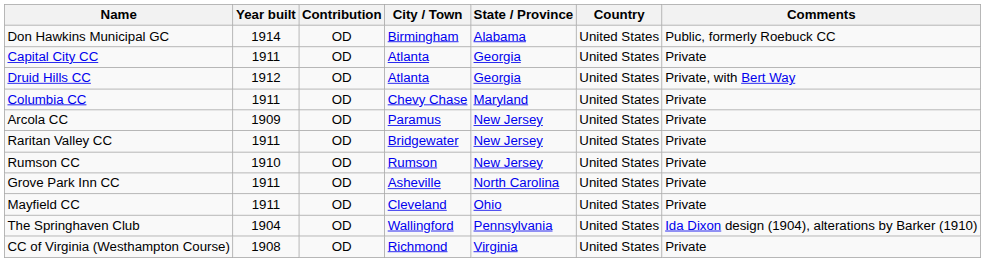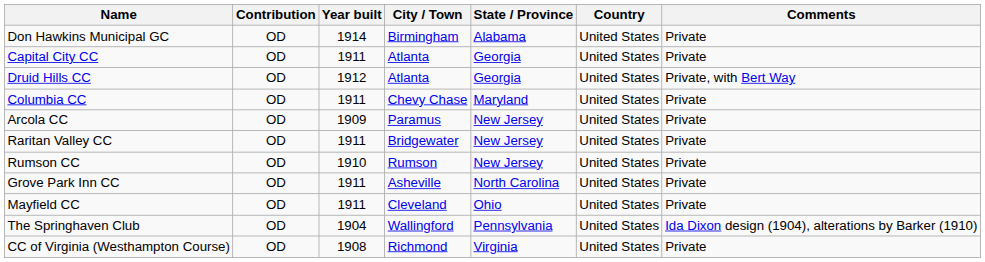 <table class="sortable wikitable">
 <tr>
 <th>Name</th>
+<th>Contribution</th>
 <th>Year built</th>
-<th>Contribution</th>
 <th>City / Town</th>
 <th>State / Province</th>
 <th>Country</th>
 <th>Comments</th>
 </tr>
 <tr>
 <td>Don Hawkins Municipal GC</td>
+<td align=center>OD</td>
 <td align=center>1914</td>
-<td align=center>OD</td>
 <td><a href='#'>Birmingham</a></td>
 <td><a href='#'>Alabama</a></td>
 <td>United States</td>
-<td>Public, formerly Roebuck CC</td>
+<td>Private</td>
 </tr>
 <tr>
 <td><a href='#'>Capital City CC</a></td>
+<td align=center>OD</td>
 <td align=center>1911</td>
-<td align=center>OD</td>
 <td><a href='#'>Atlanta</a></td>
 <td><a href='#'>Georgia</a></td>
 <td>United States</td>
 <td>Private</td>
 </tr>
 <tr>
 <td><a href='#'>Druid Hills CC</a></td>
+<td align=center>OD</td>
 <td align=center>1912</td>
-<td align=center>OD</td>
 <td><a href='#'>Atlanta</a></td>
 <td><a href='#'>Georgia</a></td>
 <td>United States</td>
 <td>Private, with <a href='#'>Bert Way</a></td>
 </tr>
 <tr>
 <td><a href='#'>Columbia CC</a></td>
+<td align=center>OD</td>
 <td align=center>1911</td>
-<td align=center>OD</td>
 <td><a href='#'>Chevy Chase</a></td>
 <td><a href='#'>Maryland</a></td>
 <td>United States</td>
 <td>Private</td>
 </tr>
 <tr>
 <td>Arcola CC</td>
+<td align=center>OD</td>
 <td align=center>1909</td>
-<td align=center>OD</td>
 <td><a href='#'>Paramus</a></td>
 <td><a href='#'>New Jersey</a></td>
 <td>United States</td>
 <td>Private</td>
 </tr>
 <tr>
 <td>Raritan Valley CC</td>
+<td align=center>OD</td>
 <td align=center>1911</td>
-<td align=center>OD</td>
 <td><a href='#'>Bridgewater</a></td>
 <td><a href='#'>New Jersey</a></td>
 <td>United States</td>
 <td>Private</td>
 </tr>
 <tr>
 <td>Rumson CC</td>
+<td align=center>OD</td>
 <td align=center>1910</td>
-<td align=center>OD</td>
 <td><a href='#'>Rumson</a></td>
 <td><a href='#'>New Jersey</a></td>
 <td>United States</td>
 <td>Private</td>
 </tr>
 <tr>
 <td>Grove Park Inn CC</td>
+<td align=center>OD</td>
 <td align=center>1911</td>
-<td align=center>OD</td>
 <td><a href='#'>Asheville</a></td>
 <td><a href='#'>North Carolina</a></td>
 <td>United States</td>
 <td>Private</td>
 </tr>
 <tr>
 <td>Mayfield CC</td>
+<td align=center>OD</td>
 <td align=center>1911</td>
-<td align=center>OD</td>
 <td><a href='#'>Cleveland</a></td>
 <td><a href='#'>Ohio</a></td>
 <td>United States</td>
 <td>Private</td>
 </tr>
 <tr>
 <td>The Springhaven Club</td>
+<td align=center>OD</td>
 <td align=center>1904</td>
-<td align=center>OD</td>
 <td><a href='#'>Wallingford</a></td>
 <td><a href='#'>Pennsylvania</a></td>
 <td>United States</td>
 <td><a href='#'>Ida Dixon</a> design (1904), alterations by Barker (1910)</td>
 </tr>
 <tr>
 <td>CC of Virginia (Westhampton Course)</td>
+<td align=center>OD</td>
 <td align=center>1908</td>
-<td align=center>OD</td>
 <td><a href='#'>Richmond</a></td>
 <td><a href='#'>Virginia</a></td>
 <td>United States</td>
 <td>Private</td>
 </tr>
 </table>
